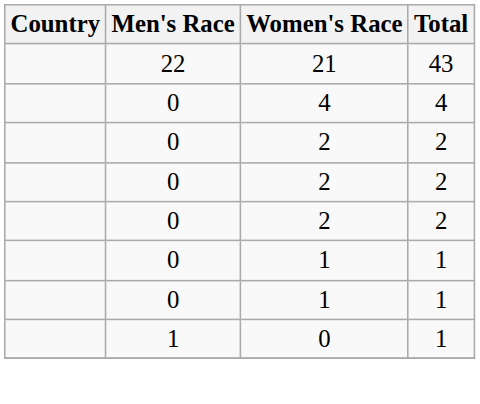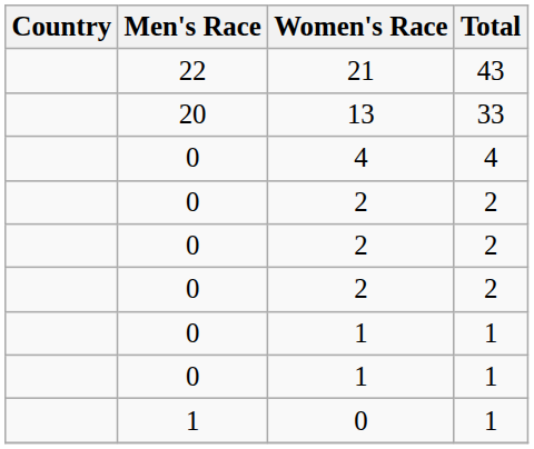 <table class="wikitable sortable" " style="text-align:center">
 <tr>
 <th>Country</th>
 <th>Men's Race</th>
 <th>Women's Race</th>
 <th>Total</th>
 </tr>
 <tr>
 <td align=left></td>
 <td>22</td>
 <td>21</td>
 <td>43</td>
+</tr>
+<tr>
+<td align=left></td>
+<td>20</td>
+<td>13</td>
+<td>33</td>
 </tr>
 <tr>
 <td align=left></td>
 <td>0</td>
 <td>4</td>
 <td>4</td>
 </tr>
 <tr>
 <td align=left></td>
 <td>0</td>
 <td>2</td>
 <td>2</td>
 </tr>
 <tr>
 <td align=left></td>
 <td>0</td>
 <td>2</td>
 <td>2</td>
 </tr>
 <tr>
 <td align=left></td>
 <td>0</td>
 <td>2</td>
 <td>2</td>
 </tr>
 <tr>
 <td align=left></td>
 <td>0</td>
 <td>1</td>
 <td>1</td>
 </tr>
 <tr>
 <td align=left></td>
 <td>0</td>
 <td>1</td>
 <td>1</td>
 </tr>
 <tr>
 <td align=left></td>
 <td>1</td>
 <td>0</td>
 <td>1</td>
 </tr>
 <tr>
 </tr>
 </table>
